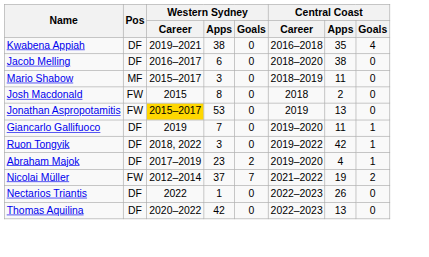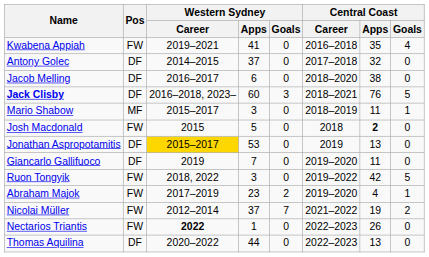 <table class="wikitable" style="text-align: center">
 <tr>
 <th rowspan=2>Name</th>
 <th rowspan=2>Pos</th>
 <th colspan=3>Western Sydney</th>
 <th colspan=3>Central Coast</th>
 </tr>
 <tr>
 <th>Career</th>
 <th>Apps</th>
 <th>Goals</th>
 <th>Career</th>
 <th>Apps</th>
 <th>Goals</th>
 </tr>
 <tr>
 <td align=left><a href='#'>Kwabena Appiah</a></td>
-<td>DF</td>
+<td>FW</td>
 <td>2019–2021</td>
-<td>38</td>
+<td>41</td>
 <td>0</td>
 <td>2016–2018</td>
 <td>35</td>
 <td>4</td>
+</tr>
+<tr>
+<td align=left><a href='#'>Antony Golec</a></td>
+<td>DF</td>
+<td>2014–2015</td>
+<td>37</td>
+<td>0</td>
+<td>2017–2018</td>
+<td>32</td>
+<td>0</td>
 </tr>
 <tr>
 <td align=left><a href='#'>Jacob Melling</a></td>
 <td>DF</td>
 <td>2016–2017</td>
 <td>6</td>
 <td>0</td>
 <td>2018–2020</td>
 <td>38</td>
 <td>0</td>
 </tr>
 <tr>
+<td align=left><strong><a href='#'>Jack Clisby</a></strong></td>
+<td>DF</td>
+<td>2016–2018, 2023–</td>
+<td>60</td>
+<td>3</td>
+<td>2018–2021</td>
+<td>76</td>
+<td>5</td>
+</tr>
+<tr>
 <td align=left><a href='#'>Mario Shabow</a></td>
 <td>MF</td>
 <td>2015–2017</td>
 <td>3</td>
 <td>0</td>
 <td>2018–2019</td>
 <td>11</td>
-<td>0</td>
+<td>1</td>
 </tr>
 <tr>
 <td align=left><a href='#'>Josh Macdonald</a></td>
 <td>FW</td>
 <td>2015</td>
-<td>8</td>
+<td>5</td>
 <td>0</td>
 <td>2018</td>
-<td>2</td>
+<td><strong>2</strong></td>
 <td>0</td>
 </tr>
 <tr>
 <td align=left><a href='#'>Jonathan Aspropotamitis</a></td>
-<td>FW</td>
+<td>DF</td>
 <td style="background: gold;">2015–2017</td>
 <td>53</td>
 <td>0</td>
 <td>2019</td>
 <td>13</td>
 <td>0</td>
 </tr>
 <tr>
 <td align=left><a href='#'>Giancarlo Gallifuoco</a></td>
 <td>DF</td>
 <td>2019</td>
 <td>7</td>
 <td>0</td>
 <td>2019–2020</td>
 <td>11</td>
-<td>1</td>
+<td>0</td>
 </tr>
 <tr>
 <td align=left><a href='#'>Ruon Tongyik</a></td>
-<td>DF</td>
+<td>FW</td>
 <td>2018, 2022</td>
 <td>3</td>
 <td>0</td>
 <td>2019–2022</td>
 <td>42</td>
-<td>1</td>
+<td>5</td>
 </tr>
 <tr>
 <td align=left><a href='#'>Abraham Majok</a></td>
-<td>DF</td>
+<td>FW</td>
 <td>2017–2019</td>
 <td>23</td>
 <td>2</td>
 <td>2019–2020</td>
 <td>4</td>
 <td>1</td>
 </tr>
 <tr>
 <td align=left><a href='#'>Nicolai Müller</a></td>
 <td>FW</td>
 <td>2012–2014</td>
 <td>37</td>
 <td>7</td>
 <td>2021–2022</td>
 <td>19</td>
 <td>2</td>
 </tr>
 <tr>
 <td align=left><a href='#'>Nectarios Triantis</a></td>
-<td>DF</td>
-<td>2022</td>
+<td>FW</td>
+<td><strong>2022</strong></td>
 <td>1</td>
 <td>0</td>
 <td>2022–2023</td>
 <td>26</td>
 <td>0</td>
 </tr>
 <tr>
 <td align=left><a href='#'>Thomas Aquilina</a></td>
 <td>DF</td>
 <td>2020–2022</td>
-<td>42</td>
+<td>44</td>
 <td>0</td>
 <td>2022–2023</td>
 <td>13</td>
 <td>0</td>
 </tr>
 </table>
